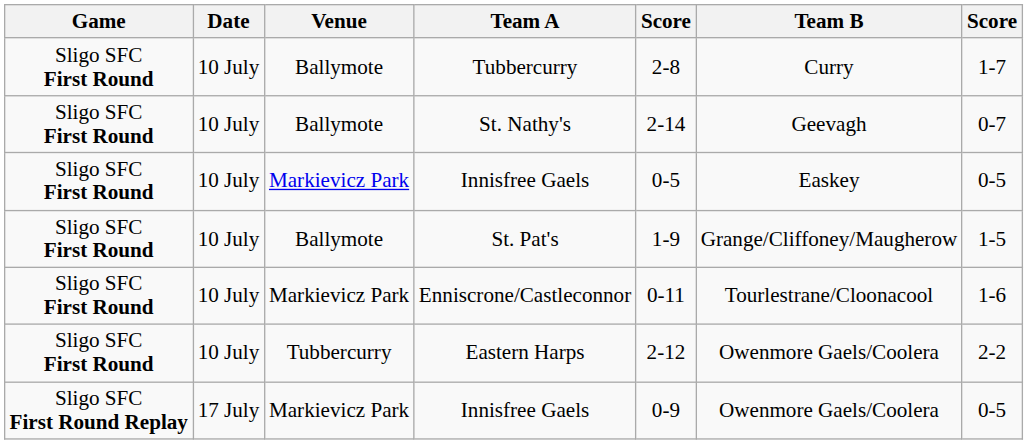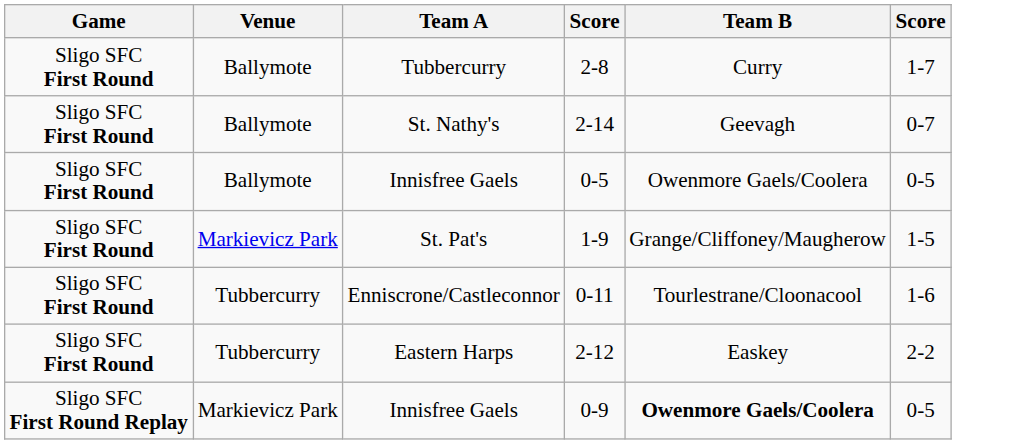 <table class="wikitable">
 <tr>
 <th>Game</th>
-<th>Date</th>
 <th>Venue</th>
 <th>Team A</th>
 <th>Score</th>
 <th>Team B</th>
 <th>Score</th>
 </tr>
 <tr align="center">
 <td>Sligo SFC<br><strong>First Round</strong></td>
-<td>10 July</td>
 <td>Ballymote</td>
 <td>Tubbercurry</td>
 <td>2-8</td>
 <td>Curry</td>
 <td>1-7</td>
 </tr>
 <tr align="center">
 <td>Sligo SFC<br><strong>First Round</strong></td>
-<td>10 July</td>
 <td>Ballymote</td>
 <td>St. Nathy's</td>
 <td>2-14</td>
 <td>Geevagh</td>
 <td>0-7</td>
 </tr>
 <tr align="center">
 <td>Sligo SFC<br><strong>First Round</strong></td>
-<td>10 July</td>
-<td><a href='#'>Markievicz Park</a></td>
+<td>Ballymote</td>
 <td>Innisfree Gaels</td>
 <td>0-5</td>
-<td>Easkey</td>
+<td>Owenmore Gaels/Coolera</td>
 <td>0-5</td>
 </tr>
 <tr align="center">
 <td>Sligo SFC<br><strong>First Round</strong></td>
-<td>10 July</td>
-<td>Ballymote</td>
+<td><a href='#'>Markievicz Park</a></td>
 <td>St. Pat's</td>
 <td>1-9</td>
 <td>Grange/Cliffoney/Maugherow</td>
 <td>1-5</td>
 </tr>
 <tr align="center">
 <td>Sligo SFC<br><strong>First Round</strong></td>
-<td>10 July</td>
-<td>Markievicz Park</td>
+<td>Tubbercurry</td>
 <td>Enniscrone/Castleconnor</td>
 <td>0-11</td>
 <td>Tourlestrane/Cloonacool</td>
 <td>1-6</td>
 </tr>
 <tr align="center">
 <td>Sligo SFC<br><strong>First Round</strong></td>
-<td>10 July</td>
 <td>Tubbercurry</td>
 <td>Eastern Harps</td>
 <td>2-12</td>
-<td>Owenmore Gaels/Coolera</td>
+<td>Easkey</td>
 <td>2-2</td>
 </tr>
 <tr align="center">
 <td>Sligo SFC<br><strong>First Round Replay</strong></td>
-<td>17 July</td>
 <td>Markievicz Park</td>
 <td>Innisfree Gaels</td>
 <td>0-9</td>
-<td>Owenmore Gaels/Coolera</td>
+<td><strong>Owenmore Gaels/Coolera</strong></td>
 <td>0-5</td>
 </tr>
 </table>
